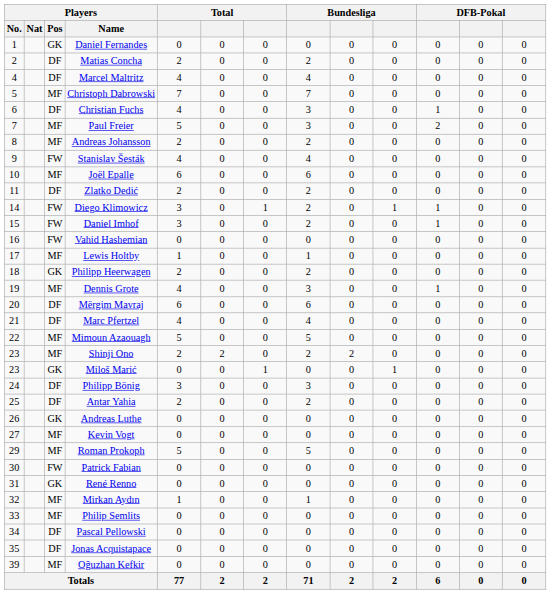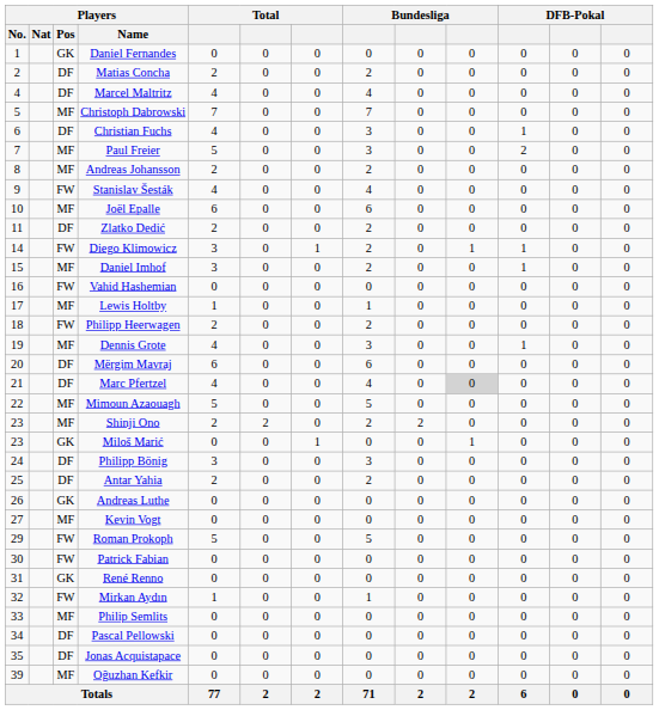 <table class="wikitable sortable" style="text-align:center;">
 <tr>
 <th colspan="4">Players</th>
 <th colspan="3">Total</th>
 <th colspan="3">Bundesliga</th>
 <th colspan="3">DFB-Pokal</th>
 </tr>
 <tr>
 <th>No.</th>
 <th>Nat</th>
 <th>Pos</th>
 <th>Name</th>
 <th style="width:60px;"></th>
 <th style="width:60px;"></th>
 <th style="width:60px;"></th>
 <th style="width:60px;"></th>
 <th style="width:60px;"></th>
 <th style="width:60px;"></th>
 <th style="width:60px;"></th>
 <th style="width:60px;"></th>
 <th style="width:60px;"></th>
 </tr>
 <tr>
 <td>1</td>
 <td></td>
 <td>GK</td>
 <td><a href='#'>Daniel Fernandes</a></td>
 <td>0</td>
 <td>0</td>
 <td>0</td>
 <td>0</td>
 <td>0</td>
 <td>0</td>
 <td>0</td>
 <td>0</td>
 <td>0</td>
 </tr>
 <tr>
 <td>2</td>
 <td></td>
 <td>DF</td>
 <td><a href='#'>Matias Concha</a></td>
 <td>2</td>
 <td>0</td>
 <td>0</td>
 <td>2</td>
 <td>0</td>
 <td>0</td>
 <td>0</td>
 <td>0</td>
 <td>0</td>
 </tr>
 <tr>
 <td>4</td>
 <td></td>
 <td>DF</td>
 <td><a href='#'>Marcel Maltritz</a></td>
 <td>4</td>
 <td>0</td>
 <td>0</td>
 <td>4</td>
 <td>0</td>
 <td>0</td>
 <td>0</td>
 <td>0</td>
 <td>0</td>
 </tr>
 <tr>
 <td>5</td>
 <td></td>
 <td>MF</td>
 <td><a href='#'>Christoph Dabrowski</a></td>
 <td>7</td>
 <td>0</td>
 <td>0</td>
 <td>7</td>
 <td>0</td>
 <td>0</td>
 <td>0</td>
 <td>0</td>
 <td>0</td>
 </tr>
 <tr>
 <td>6</td>
 <td></td>
 <td>DF</td>
 <td><a href='#'>Christian Fuchs</a></td>
 <td>4</td>
 <td>0</td>
 <td>0</td>
 <td>3</td>
 <td>0</td>
 <td>0</td>
 <td>1</td>
 <td>0</td>
 <td>0</td>
 </tr>
 <tr>
 <td>7</td>
 <td></td>
 <td>MF</td>
 <td><a href='#'>Paul Freier</a></td>
 <td>5</td>
 <td>0</td>
 <td>0</td>
 <td>3</td>
 <td>0</td>
 <td>0</td>
 <td>2</td>
 <td>0</td>
 <td>0</td>
 </tr>
 <tr>
 <td>8</td>
 <td></td>
 <td>MF</td>
 <td><a href='#'>Andreas Johansson</a></td>
 <td>2</td>
 <td>0</td>
 <td>0</td>
 <td>2</td>
 <td>0</td>
 <td>0</td>
 <td>0</td>
 <td>0</td>
 <td>0</td>
 </tr>
 <tr>
 <td>9</td>
 <td></td>
 <td>FW</td>
 <td><a href='#'>Stanislav Šesták</a></td>
 <td>4</td>
 <td>0</td>
 <td>0</td>
 <td>4</td>
 <td>0</td>
 <td>0</td>
 <td>0</td>
 <td>0</td>
 <td>0</td>
 </tr>
 <tr>
 <td>10</td>
 <td></td>
 <td>MF</td>
 <td><a href='#'>Joël Epalle</a></td>
 <td>6</td>
 <td>0</td>
 <td>0</td>
 <td>6</td>
 <td>0</td>
 <td>0</td>
 <td>0</td>
 <td>0</td>
 <td>0</td>
 </tr>
 <tr>
 <td>11</td>
 <td></td>
 <td>DF</td>
 <td><a href='#'>Zlatko Dedić</a></td>
 <td>2</td>
 <td>0</td>
 <td>0</td>
 <td>2</td>
 <td>0</td>
 <td>0</td>
 <td>0</td>
 <td>0</td>
 <td>0</td>
 </tr>
 <tr>
 <td>14</td>
 <td></td>
 <td>FW</td>
 <td><a href='#'>Diego Klimowicz</a></td>
 <td>3</td>
 <td>0</td>
 <td>1</td>
 <td>2</td>
 <td>0</td>
 <td>1</td>
 <td>1</td>
 <td>0</td>
 <td>0</td>
 </tr>
 <tr>
 <td>15</td>
 <td></td>
-<td>FW</td>
+<td>MF</td>
 <td><a href='#'>Daniel Imhof</a></td>
 <td>3</td>
 <td>0</td>
 <td>0</td>
 <td>2</td>
 <td>0</td>
 <td>0</td>
 <td>1</td>
 <td>0</td>
 <td>0</td>
 </tr>
 <tr>
 <td>16</td>
 <td></td>
 <td>FW</td>
 <td><a href='#'>Vahid Hashemian</a></td>
 <td>0</td>
 <td>0</td>
 <td>0</td>
 <td>0</td>
 <td>0</td>
 <td>0</td>
 <td>0</td>
 <td>0</td>
 <td>0</td>
 </tr>
 <tr>
 <td>17</td>
 <td></td>
 <td>MF</td>
 <td><a href='#'>Lewis Holtby</a></td>
 <td>1</td>
 <td>0</td>
 <td>0</td>
 <td>1</td>
 <td>0</td>
 <td>0</td>
 <td>0</td>
 <td>0</td>
 <td>0</td>
 </tr>
 <tr>
 <td>18</td>
 <td></td>
-<td>GK</td>
+<td>FW</td>
 <td><a href='#'>Philipp Heerwagen</a></td>
 <td>2</td>
 <td>0</td>
 <td>0</td>
 <td>2</td>
 <td>0</td>
 <td>0</td>
 <td>0</td>
 <td>0</td>
 <td>0</td>
 </tr>
 <tr>
 <td>19</td>
 <td></td>
 <td>MF</td>
 <td><a href='#'>Dennis Grote</a></td>
 <td>4</td>
 <td>0</td>
 <td>0</td>
 <td>3</td>
 <td>0</td>
 <td>0</td>
 <td>1</td>
 <td>0</td>
 <td>0</td>
 </tr>
 <tr>
 <td>20</td>
 <td></td>
 <td>DF</td>
 <td><a href='#'>Mërgim Mavraj</a></td>
 <td>6</td>
 <td>0</td>
 <td>0</td>
 <td>6</td>
 <td>0</td>
 <td>0</td>
 <td>0</td>
 <td>0</td>
 <td>0</td>
 </tr>
 <tr>
 <td>21</td>
 <td></td>
 <td>DF</td>
 <td><a href='#'>Marc Pfertzel</a></td>
 <td>4</td>
 <td>0</td>
 <td>0</td>
 <td>4</td>
 <td>0</td>
-<td>0</td>
+<td style="background: lightgrey;">0</td>
 <td>0</td>
 <td>0</td>
 <td>0</td>
 </tr>
 <tr>
 <td>22</td>
 <td></td>
 <td>MF</td>
 <td><a href='#'>Mimoun Azaouagh</a></td>
 <td>5</td>
 <td>0</td>
 <td>0</td>
 <td>5</td>
 <td>0</td>
 <td>0</td>
 <td>0</td>
 <td>0</td>
 <td>0</td>
 </tr>
 <tr>
 <td>23</td>
 <td></td>
 <td>MF</td>
 <td><a href='#'>Shinji Ono</a></td>
 <td>2</td>
 <td>2</td>
 <td>0</td>
 <td>2</td>
 <td>2</td>
 <td>0</td>
 <td>0</td>
 <td>0</td>
 <td>0</td>
 </tr>
 <tr>
 <td>23</td>
 <td></td>
 <td>GK</td>
 <td><a href='#'>Miloš Marić</a></td>
 <td>0</td>
 <td>0</td>
 <td>1</td>
 <td>0</td>
 <td>0</td>
 <td>1</td>
 <td>0</td>
 <td>0</td>
 <td>0</td>
 </tr>
 <tr>
 <td>24</td>
 <td></td>
 <td>DF</td>
 <td><a href='#'>Philipp Bönig</a></td>
 <td>3</td>
 <td>0</td>
 <td>0</td>
 <td>3</td>
 <td>0</td>
 <td>0</td>
 <td>0</td>
 <td>0</td>
 <td>0</td>
 </tr>
 <tr>
 <td>25</td>
 <td></td>
 <td>DF</td>
 <td><a href='#'>Antar Yahia</a></td>
 <td>2</td>
 <td>0</td>
 <td>0</td>
 <td>2</td>
 <td>0</td>
 <td>0</td>
 <td>0</td>
 <td>0</td>
 <td>0</td>
 </tr>
 <tr>
 <td>26</td>
 <td></td>
 <td>GK</td>
 <td><a href='#'>Andreas Luthe</a></td>
 <td>0</td>
 <td>0</td>
 <td>0</td>
 <td>0</td>
 <td>0</td>
 <td>0</td>
 <td>0</td>
 <td>0</td>
 <td>0</td>
 </tr>
 <tr>
 <td>27</td>
 <td></td>
 <td>MF</td>
 <td><a href='#'>Kevin Vogt</a></td>
 <td>0</td>
 <td>0</td>
 <td>0</td>
 <td>0</td>
 <td>0</td>
 <td>0</td>
 <td>0</td>
 <td>0</td>
 <td>0</td>
 </tr>
 <tr>
 <td>29</td>
 <td></td>
-<td>MF</td>
+<td>FW</td>
 <td><a href='#'>Roman Prokoph</a></td>
 <td>5</td>
 <td>0</td>
 <td>0</td>
 <td>5</td>
 <td>0</td>
 <td>0</td>
 <td>0</td>
 <td>0</td>
 <td>0</td>
 </tr>
 <tr>
 <td>30</td>
 <td></td>
 <td>FW</td>
 <td><a href='#'>Patrick Fabian</a></td>
 <td>0</td>
 <td>0</td>
 <td>0</td>
 <td>0</td>
 <td>0</td>
 <td>0</td>
 <td>0</td>
 <td>0</td>
 <td>0</td>
 </tr>
 <tr>
 <td>31</td>
 <td></td>
 <td>GK</td>
 <td><a href='#'>René Renno</a></td>
 <td>0</td>
 <td>0</td>
 <td>0</td>
 <td>0</td>
 <td>0</td>
 <td>0</td>
 <td>0</td>
 <td>0</td>
 <td>0</td>
 </tr>
 <tr>
 <td>32</td>
 <td></td>
-<td>MF</td>
+<td>FW</td>
 <td><a href='#'>Mirkan Aydın</a></td>
 <td>1</td>
 <td>0</td>
 <td>0</td>
 <td>1</td>
 <td>0</td>
 <td>0</td>
 <td>0</td>
 <td>0</td>
 <td>0</td>
 </tr>
 <tr>
 <td>33</td>
 <td></td>
 <td>MF</td>
 <td><a href='#'>Philip Semlits</a></td>
 <td>0</td>
 <td>0</td>
 <td>0</td>
 <td>0</td>
 <td>0</td>
 <td>0</td>
 <td>0</td>
 <td>0</td>
 <td>0</td>
 </tr>
 <tr>
 <td>34</td>
 <td></td>
 <td>DF</td>
 <td><a href='#'>Pascal Pellowski</a></td>
 <td>0</td>
 <td>0</td>
 <td>0</td>
 <td>0</td>
 <td>0</td>
 <td>0</td>
 <td>0</td>
 <td>0</td>
 <td>0</td>
 </tr>
 <tr>
 <td>35</td>
 <td></td>
 <td>DF</td>
 <td><a href='#'>Jonas Acquistapace</a></td>
 <td>0</td>
 <td>0</td>
 <td>0</td>
 <td>0</td>
 <td>0</td>
 <td>0</td>
 <td>0</td>
 <td>0</td>
 <td>0</td>
 </tr>
 <tr>
 <td>39</td>
 <td></td>
 <td>MF</td>
 <td><a href='#'>Oğuzhan Kefkir</a></td>
 <td>0</td>
 <td>0</td>
 <td>0</td>
 <td>0</td>
 <td>0</td>
 <td>0</td>
 <td>0</td>
 <td>0</td>
 <td>0</td>
 </tr>
 <tr class="sortbottom">
 <th colspan="4">Totals</th>
 <th>77</th>
 <th>2</th>
 <th>2</th>
 <th>71</th>
 <th>2</th>
 <th>2</th>
 <th>6</th>
 <th>0</th>
 <th>0</th>
 </tr>
 </table>
